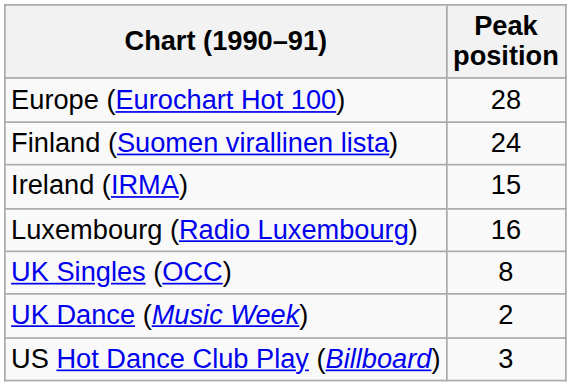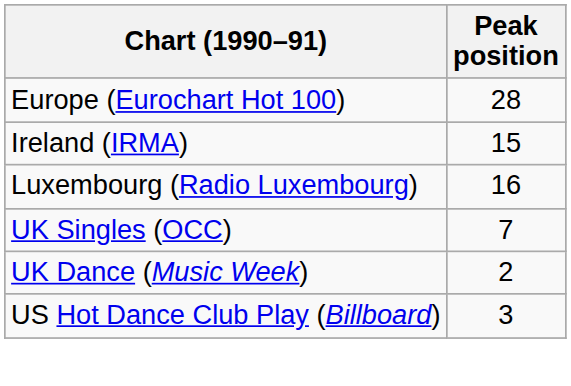 <table class="wikitable sortable">
 <tr>
 <th>Chart (1990–91)</th>
 <th>Peak<br>position</th>
 </tr>
 <tr>
 <td>Europe (<a href='#'>Eurochart Hot 100</a>)</td>
 <td style="text-align:center;">28</td>
-</tr>
-<tr>
-<td>Finland (<a href='#'>Suomen virallinen lista</a>)</td>
-<td style="text-align:center;">24</td>
 </tr>
 <tr>
 <td>Ireland (<a href='#'>IRMA</a>)</td>
 <td style="text-align:center;">15</td>
 </tr>
 <tr>
 <td>Luxembourg (<a href='#'>Radio Luxembourg</a>)</td>
 <td style="text-align:center;">16</td>
 </tr>
 <tr>
 <td><a href='#'>UK Singles</a> (<a href='#'>OCC</a>)</td>
-<td style="text-align:center;">8</td>
+<td style="text-align:center;">7</td>
 </tr>
 <tr>
 <td><a href='#'>UK Dance</a> (<em><a href='#'>Music Week</a></em>)</td>
 <td style="text-align:center;">2</td>
 </tr>
 <tr>
 <td>US <a href='#'>Hot Dance Club Play</a> (<em><a href='#'>Billboard</a></em>)</td>
 <td style="text-align:center;">3</td>
 </tr>
 </table>
